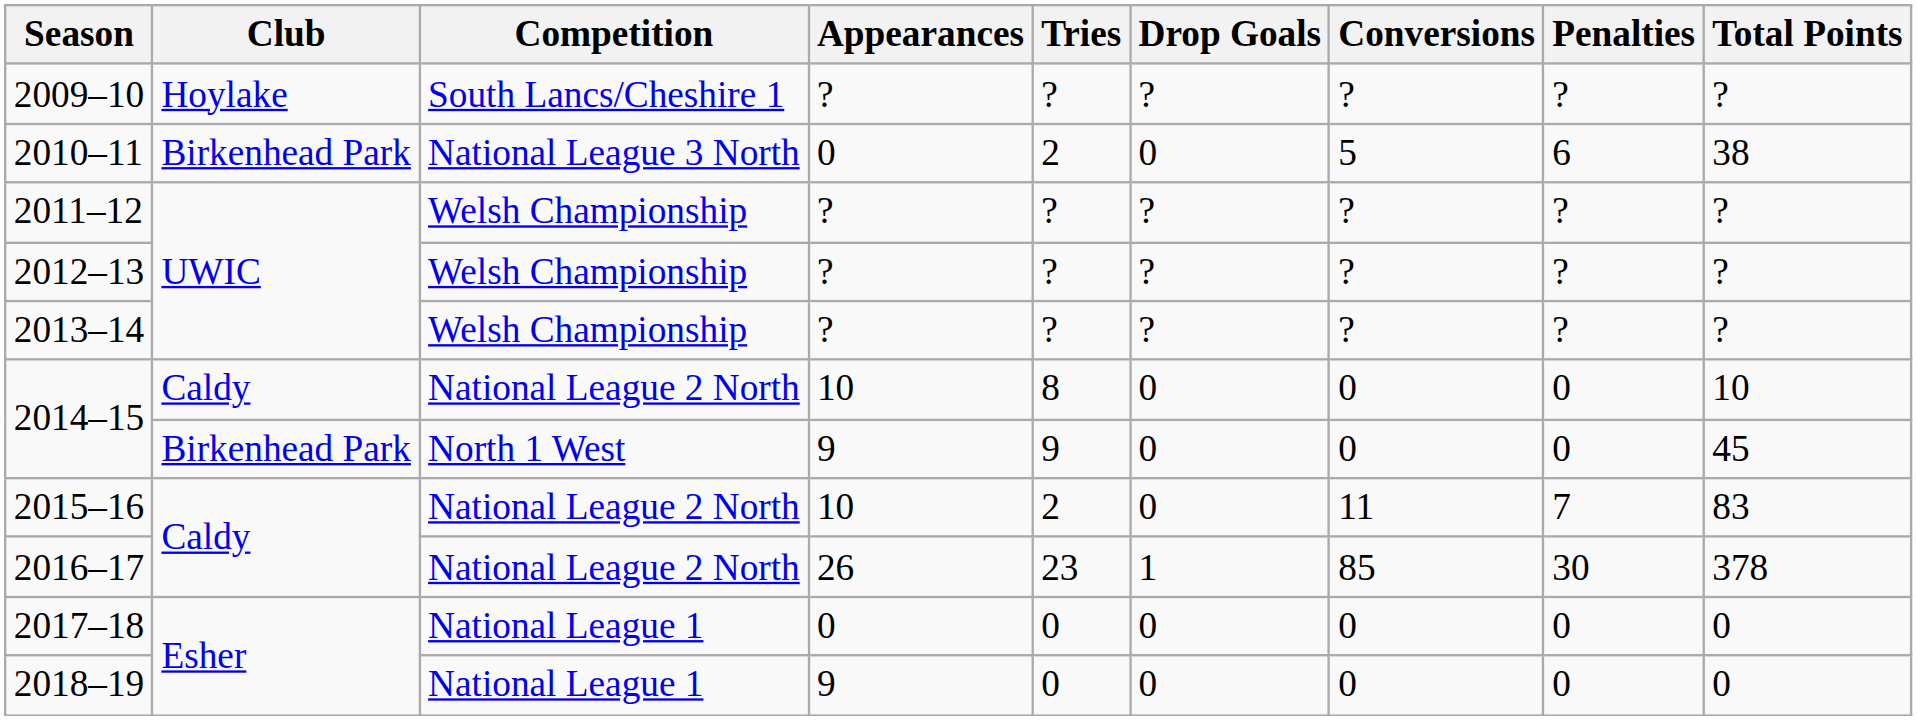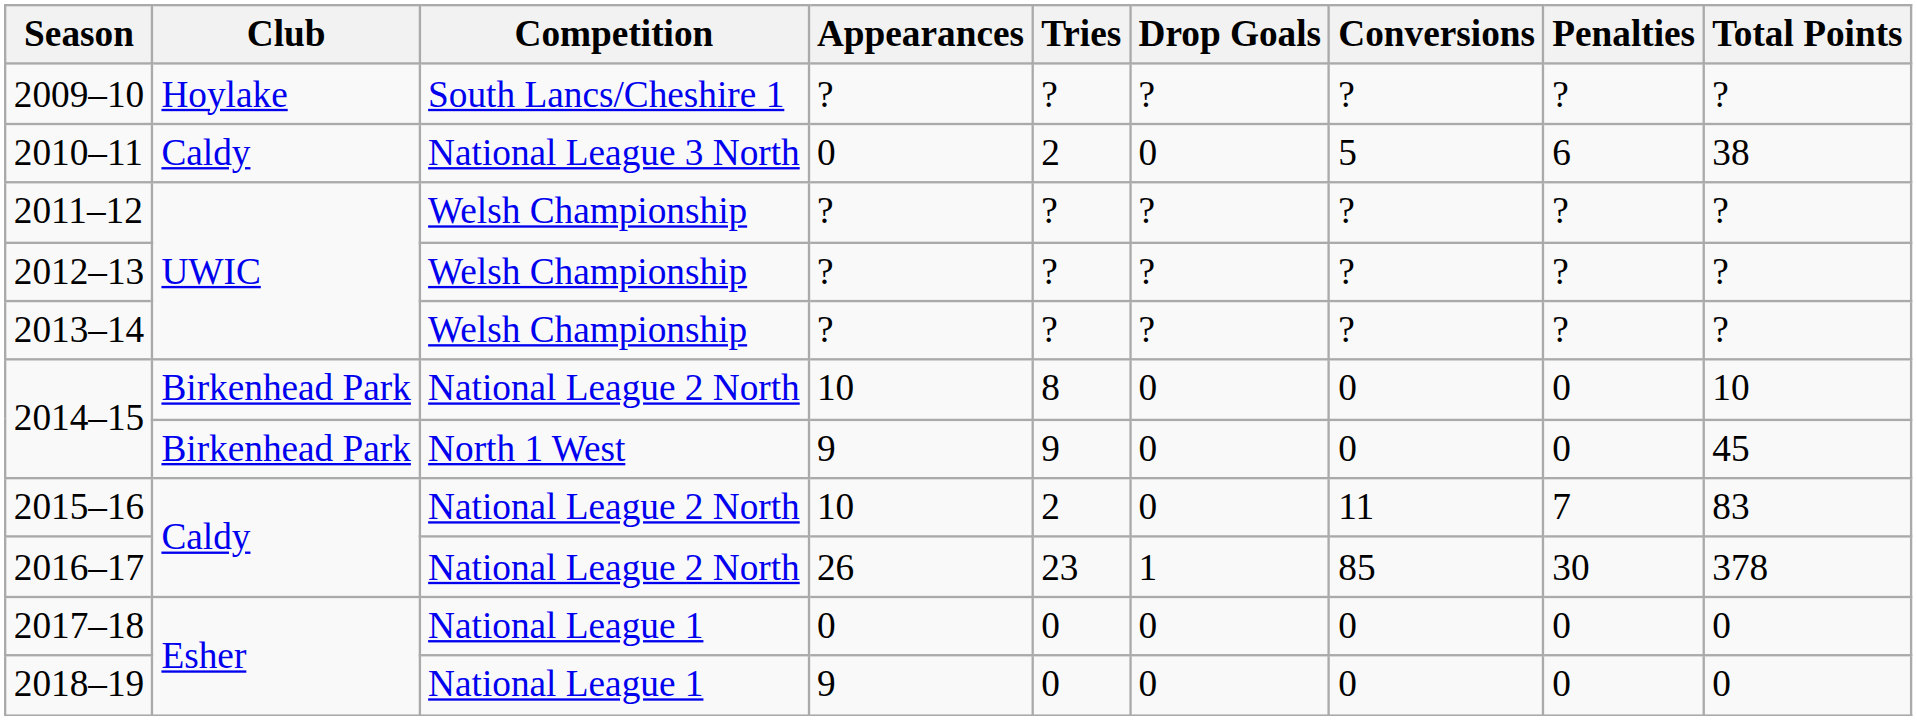 <table class="wikitable sortable">
 <tr>
 <th>Season</th>
 <th>Club</th>
 <th>Competition</th>
 <th>Appearances</th>
 <th>Tries</th>
 <th>Drop Goals</th>
 <th>Conversions</th>
 <th>Penalties</th>
 <th>Total Points</th>
 </tr>
 <tr>
 <td>2009–10</td>
 <td><a href='#'>Hoylake</a></td>
 <td><a href='#'>South Lancs/Cheshire 1</a></td>
 <td>?</td>
 <td>?</td>
 <td>?</td>
 <td>?</td>
 <td>?</td>
 <td>?</td>
 </tr>
 <tr>
 <td>2010–11</td>
-<td><a href='#'>Birkenhead Park</a></td>
+<td><a href='#'>Caldy</a></td>
 <td><a href='#'>National League 3 North</a></td>
 <td>0</td>
 <td>2</td>
 <td>0</td>
 <td>5</td>
 <td>6</td>
 <td>38</td>
 </tr>
 <tr>
 <td>2011–12</td>
 <td rowspan=3><a href='#'>UWIC</a></td>
 <td><a href='#'>Welsh Championship</a></td>
 <td>?</td>
 <td>?</td>
 <td>?</td>
 <td>?</td>
 <td>?</td>
 <td>?</td>
 </tr>
 <tr>
 <td>2012–13</td>
 <td><a href='#'>Welsh Championship</a></td>
 <td>?</td>
 <td>?</td>
 <td>?</td>
 <td>?</td>
 <td>?</td>
 <td>?</td>
 </tr>
 <tr>
 <td>2013–14</td>
 <td><a href='#'>Welsh Championship</a></td>
 <td>?</td>
 <td>?</td>
 <td>?</td>
 <td>?</td>
 <td>?</td>
 <td>?</td>
 </tr>
 <tr>
 <td rowspan=2>2014–15</td>
-<td><a href='#'>Caldy</a></td>
+<td><a href='#'>Birkenhead Park</a></td>
 <td><a href='#'>National League 2 North</a></td>
 <td>10</td>
 <td>8</td>
 <td>0</td>
 <td>0</td>
 <td>0</td>
 <td>10</td>
 </tr>
 <tr>
 <td><a href='#'>Birkenhead Park</a></td>
 <td><a href='#'>North 1 West</a></td>
 <td>9</td>
 <td>9</td>
 <td>0</td>
 <td>0</td>
 <td>0</td>
 <td>45</td>
 </tr>
 <tr>
 <td>2015–16</td>
 <td rowspan=2><a href='#'>Caldy</a></td>
 <td><a href='#'>National League 2 North</a></td>
 <td>10</td>
 <td>2</td>
 <td>0</td>
 <td>11</td>
 <td>7</td>
 <td>83</td>
 </tr>
 <tr>
 <td>2016–17</td>
 <td><a href='#'>National League 2 North</a></td>
 <td>26</td>
 <td>23</td>
 <td>1</td>
 <td>85</td>
 <td>30</td>
 <td>378</td>
 </tr>
 <tr>
 <td>2017–18</td>
 <td rowspan=2><a href='#'>Esher</a></td>
 <td><a href='#'>National League 1</a></td>
 <td>0</td>
 <td>0</td>
 <td>0</td>
 <td>0</td>
 <td>0</td>
 <td>0</td>
 </tr>
 <tr>
 <td>2018–19</td>
 <td><a href='#'>National League 1</a></td>
 <td>9</td>
 <td>0</td>
 <td>0</td>
 <td>0</td>
 <td>0</td>
 <td>0</td>
 </tr>
 <tr>
 </tr>
 </table>
